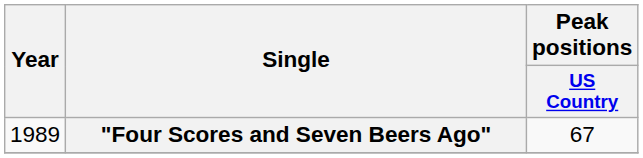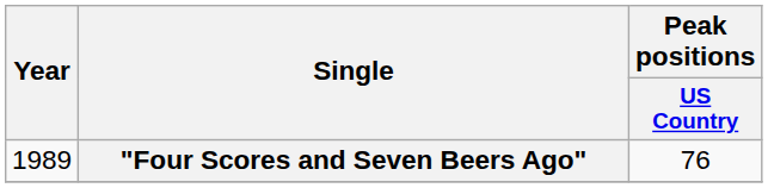 <table class="wikitable plainrowheaders" style="text-align:center;">
 <tr>
 <th rowspan="2">Year</th>
 <th rowspan="2" style="width:20em;">Single</th>
 <th>Peak positions</th>
 </tr>
 <tr style="font-size:smaller;">
 <th width="65"><a href='#'>US Country</a><br></th>
 </tr>
 <tr>
 <td>1989</td>
 <th scope="row">"Four Scores and Seven Beers Ago"</th>
-<td>67</td>
+<td>76</td>
 </tr>
 <tr>
 </tr>
 </table>
